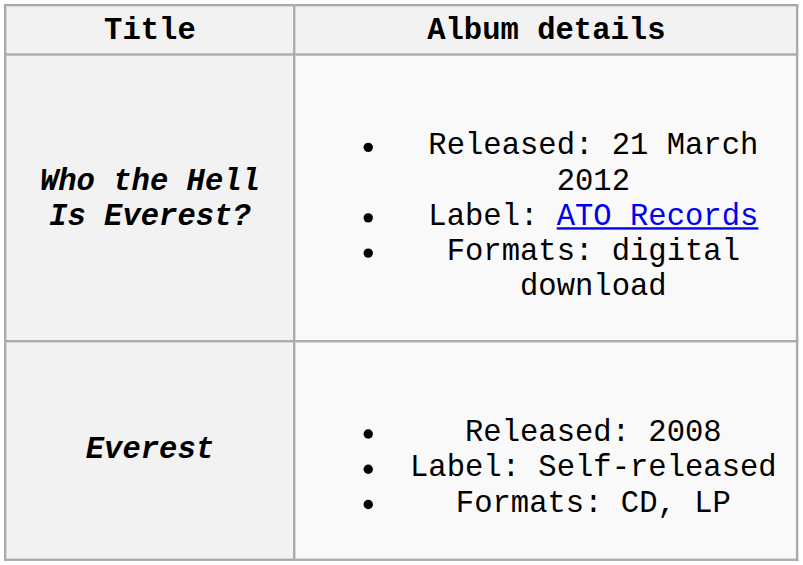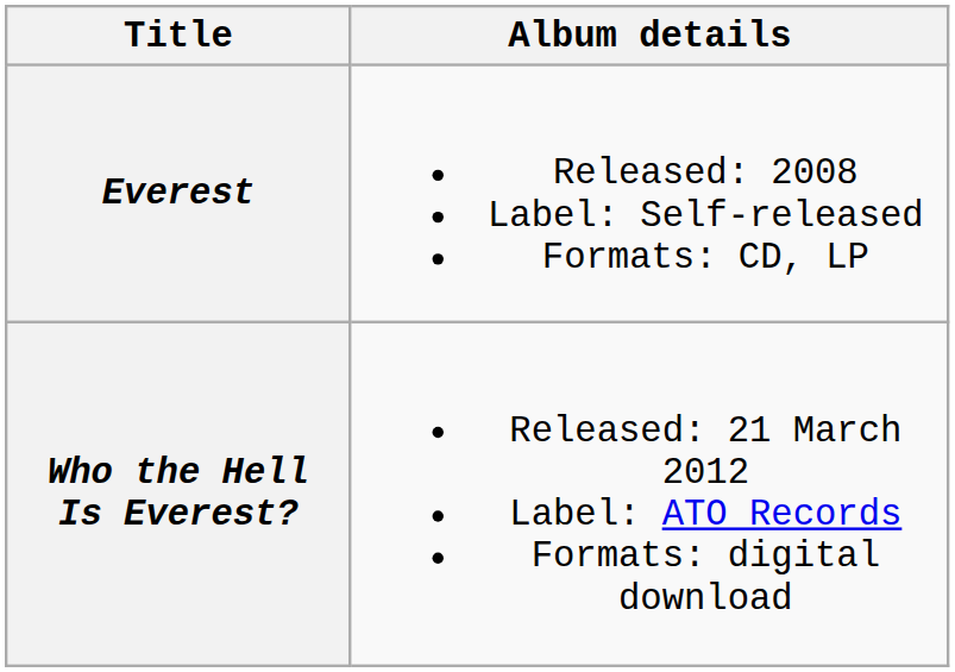 <table class="wikitable plainrowheaders" border="1" style="text-align: center;">
 <tr>
 <th style="width: 9em;">Title</th>
 <th style="width: 16em;">Album details</th>
 </tr>
 <tr>
+<th scope="row"><em>Everest</em></th>
+<td><br><ul><li>Released: 2008</li><li>Label: Self-released</li><li>Formats: CD, LP</li></ul></td>
+</tr>
+<tr>
 <th scope="row"><em>Who the Hell Is Everest?</em></th>
 <td><br><ul><li>Released: 21 March 2012</li><li>Label: <a href='#'>ATO Records</a></li><li>Formats: digital download</li></ul></td>
 </tr>
-<tr>
-<th scope="row"><em>Everest</em></th>
-<td><br><ul><li>Released: 2008</li><li>Label: Self-released</li><li>Formats: CD, LP</li></ul></td>
-</tr>
 </table>
